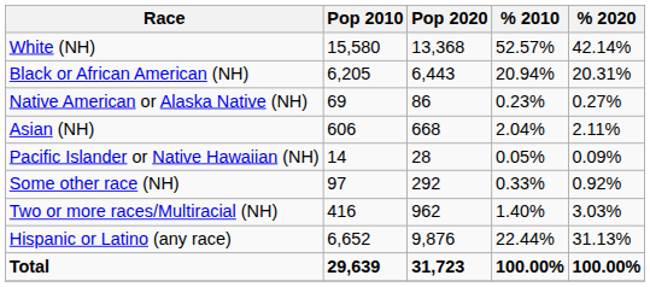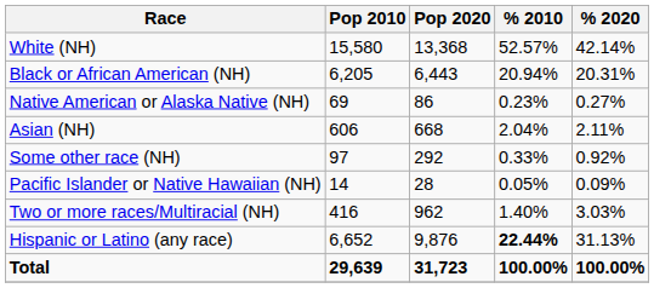 <table class="wikitable">
 <tr>
 <th>Race</th>
 <th>Pop 2010</th>
 <th>Pop 2020</th>
 <th>% 2010</th>
 <th>% 2020</th>
 </tr>
 <tr>
 <td><a href='#'>White</a> (NH)</td>
 <td>15,580</td>
 <td>13,368</td>
 <td>52.57%</td>
 <td>42.14%</td>
 </tr>
 <tr>
 <td><a href='#'>Black or African American</a> (NH)</td>
 <td>6,205</td>
 <td>6,443</td>
 <td>20.94%</td>
 <td>20.31%</td>
 </tr>
 <tr>
 <td><a href='#'>Native American</a> or <a href='#'>Alaska Native</a> (NH)</td>
 <td>69</td>
 <td>86</td>
 <td>0.23%</td>
 <td>0.27%</td>
 </tr>
 <tr>
 <td><a href='#'>Asian</a> (NH)</td>
 <td>606</td>
 <td>668</td>
 <td>2.04%</td>
 <td>2.11%</td>
 </tr>
 <tr>
+<td><a href='#'>Some other race</a> (NH)</td>
+<td>97</td>
+<td>292</td>
+<td>0.33%</td>
+<td>0.92%</td>
+</tr>
+<tr>
 <td><a href='#'>Pacific Islander</a> or <a href='#'>Native Hawaiian</a> (NH)</td>
 <td>14</td>
 <td>28</td>
 <td>0.05%</td>
 <td>0.09%</td>
-</tr>
-<tr>
-<td><a href='#'>Some other race</a> (NH)</td>
-<td>97</td>
-<td>292</td>
-<td>0.33%</td>
-<td>0.92%</td>
 </tr>
 <tr>
 <td><a href='#'>Two or more races/Multiracial</a> (NH)</td>
 <td>416</td>
 <td>962</td>
 <td>1.40%</td>
 <td>3.03%</td>
 </tr>
 <tr>
 <td><a href='#'>Hispanic or Latino</a> (any race)</td>
 <td>6,652</td>
 <td>9,876</td>
-<td>22.44%</td>
+<td><strong>22.44%</strong></td>
 <td>31.13%</td>
 </tr>
 <tr>
 <td><strong>Total</strong></td>
 <td><strong>29,639</strong></td>
 <td><strong>31,723</strong></td>
 <td><strong>100.00%</strong></td>
 <td><strong>100.00%</strong></td>
 </tr>
 <tr>
 </tr>
 </table>
